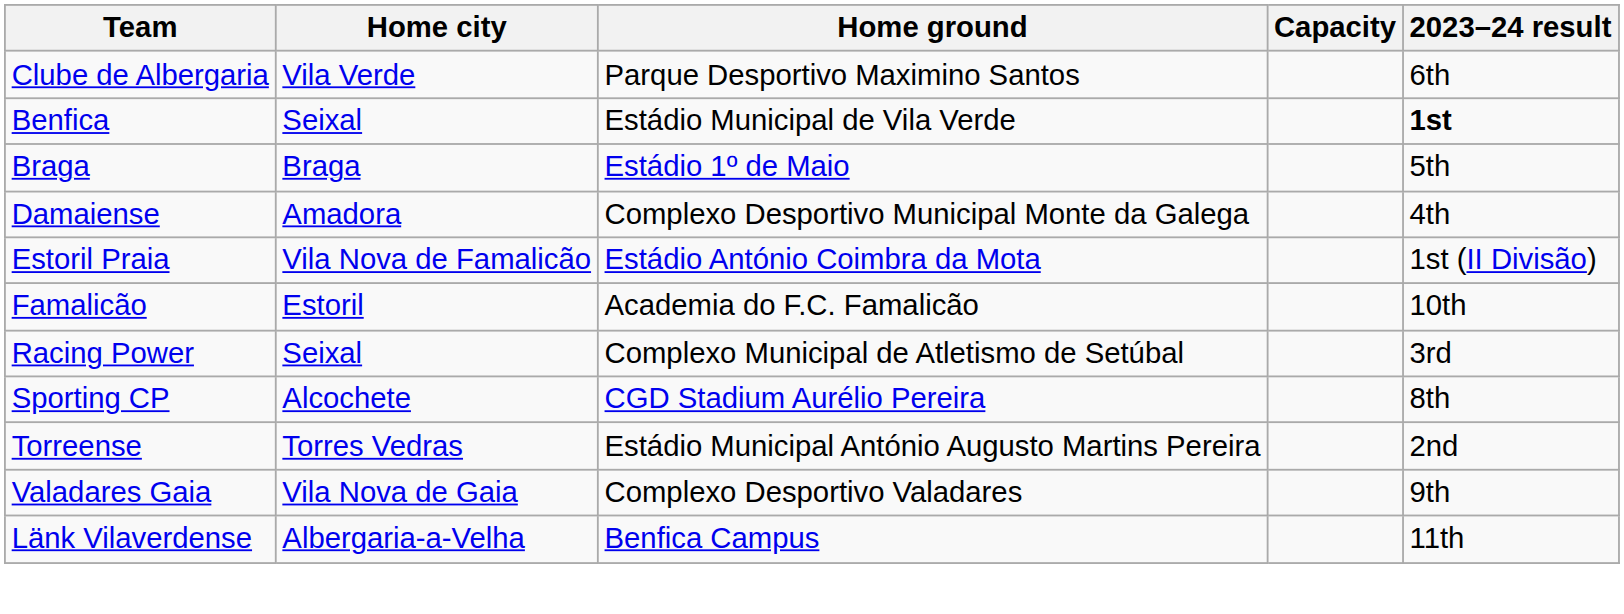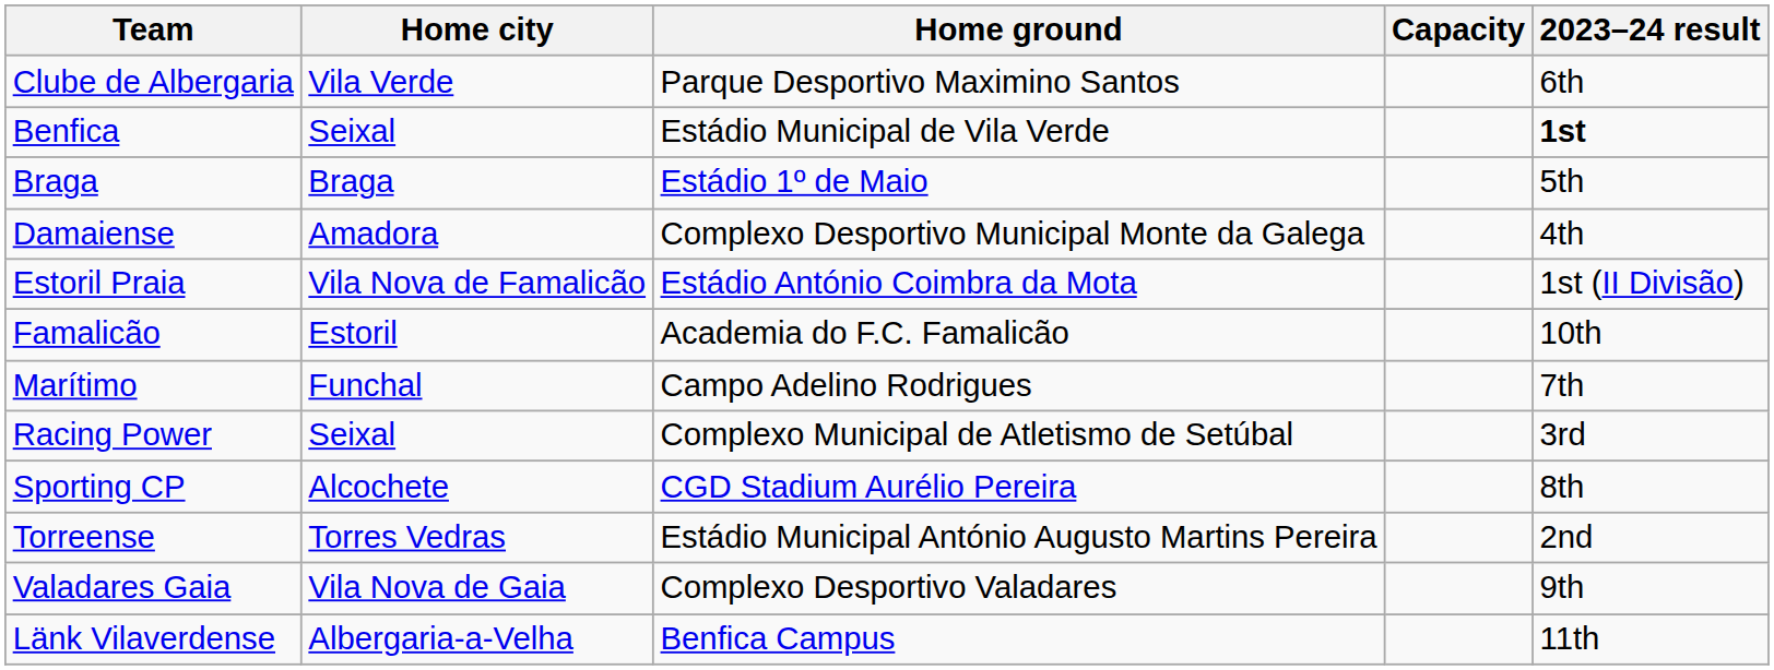 <table class="sortable wikitable" style="text-align: left;">
 <tr>
 <th>Team</th>
 <th>Home city</th>
 <th>Home ground</th>
 <th>Capacity</th>
 <th>2023–24 result</th>
 </tr>
 <tr>
 <td><a href='#'>Clube de Albergaria</a></td>
 <td><a href='#'>Vila Verde</a></td>
 <td>Parque Desportivo Maximino Santos</td>
 <td style="text-align:center"></td>
 <td>6th</td>
 </tr>
 <tr>
 <td><a href='#'>Benfica</a></td>
 <td><a href='#'>Seixal</a></td>
 <td>Estádio Municipal de Vila Verde</td>
 <td style="text-align:center"></td>
 <td><strong>1st</strong></td>
 </tr>
 <tr>
 <td><a href='#'>Braga</a></td>
 <td><a href='#'>Braga</a></td>
 <td><a href='#'>Estádio 1º de Maio</a></td>
 <td style="text-align:center"></td>
 <td>5th</td>
 </tr>
 <tr>
 <td><a href='#'>Damaiense</a></td>
 <td><a href='#'>Amadora</a></td>
 <td>Complexo Desportivo Municipal Monte da Galega</td>
 <td style="text-align:center"></td>
 <td>4th</td>
 </tr>
 <tr>
 <td><a href='#'>Estoril Praia</a></td>
 <td><a href='#'>Vila Nova de Famalicão</a></td>
 <td><a href='#'>Estádio António Coimbra da Mota</a></td>
 <td style="text-align:center"></td>
 <td>1st (<a href='#'>II Divisão</a>)</td>
 </tr>
 <tr>
 <td><a href='#'>Famalicão</a></td>
 <td><a href='#'>Estoril</a></td>
 <td>Academia do F.C. Famalicão</td>
 <td style="text-align:center"></td>
 <td>10th</td>
 </tr>
 <tr>
+<td><a href='#'>Marítimo</a></td>
+<td><a href='#'>Funchal</a></td>
+<td>Campo Adelino Rodrigues</td>
+<td style="text-align:center"></td>
+<td>7th</td>
+</tr>
+<tr>
 <td><a href='#'>Racing Power</a></td>
 <td><a href='#'>Seixal</a></td>
 <td>Complexo Municipal de Atletismo de Setúbal</td>
 <td style="text-align:center"></td>
 <td>3rd</td>
 </tr>
 <tr>
 <td><a href='#'>Sporting CP</a></td>
 <td><a href='#'>Alcochete</a></td>
 <td><a href='#'>CGD Stadium Aurélio Pereira</a></td>
 <td style="text-align:center"></td>
 <td>8th</td>
 </tr>
 <tr>
 <td><a href='#'>Torreense</a></td>
 <td><a href='#'>Torres Vedras</a></td>
 <td>Estádio Municipal António Augusto Martins Pereira</td>
 <td style="text-align:center"></td>
 <td>2nd</td>
 </tr>
 <tr>
 <td><a href='#'>Valadares Gaia</a></td>
 <td><a href='#'>Vila Nova de Gaia</a></td>
 <td>Complexo Desportivo Valadares</td>
 <td style="text-align:center"></td>
 <td>9th</td>
 </tr>
 <tr>
 <td><a href='#'>Länk Vilaverdense</a></td>
 <td><a href='#'>Albergaria-a-Velha</a></td>
 <td><a href='#'>Benfica Campus</a></td>
 <td style="text-align:center"></td>
 <td>11th</td>
 </tr>
 </table>
